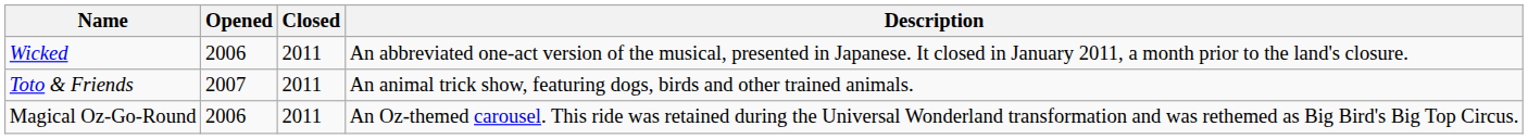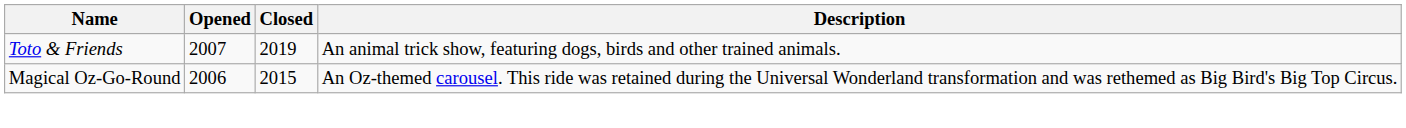 <table class="wikitable">
 <tr>
 <th>Name</th>
 <th>Opened</th>
 <th>Closed</th>
 <th>Description</th>
 </tr>
 <tr>
-<td><em><a href='#'>Wicked</a></em></td>
-<td>2006</td>
-<td>2011</td>
-<td>An abbreviated one-act version of the musical, presented in Japanese. It closed in January 2011, a month prior to the land's closure.</td>
-</tr>
-<tr>
 <td><em><a href='#'>Toto</a> & Friends</em></td>
 <td>2007</td>
-<td>2011</td>
+<td>2019</td>
 <td>An animal trick show, featuring dogs, birds and other trained animals.</td>
 </tr>
 <tr>
 <td>Magical Oz-Go-Round</td>
 <td>2006</td>
-<td>2011</td>
+<td>2015</td>
 <td>An Oz-themed <a href='#'>carousel</a>. This ride was retained during the Universal Wonderland transformation and was rethemed as Big Bird's Big Top Circus.</td>
 </tr>
 </table>
